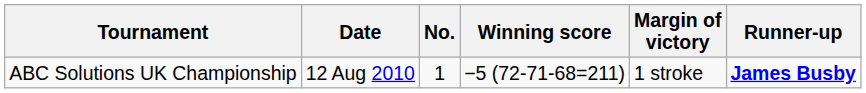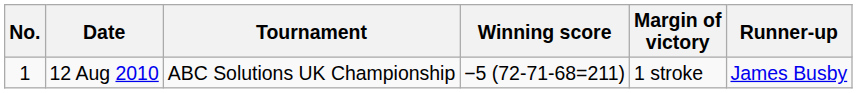 <table class="wikitable" style="font-size:95%;">
 <tr>
+<th>No.</th>
+<th>Date</th>
 <th>Tournament</th>
-<th>Date</th>
-<th>No.</th>
 <th>Winning score</th>
 <th>Margin of<br>victory</th>
 <th>Runner-up</th>
 </tr>
 <tr>
+<td align=center>1</td>
+<td align=right>12 Aug <a href='#'>2010</a></td>
 <td>ABC Solutions UK Championship</td>
-<td align=right>12 Aug <a href='#'>2010</a></td>
-<td align=center>1</td>
 <td>−5 (72-71-68=211)</td>
 <td>1 stroke</td>
-<td><strong> <a href='#'>James Busby</a></strong></td>
+<td> <a href='#'>James Busby</a></td>
 </tr>
 </table>
